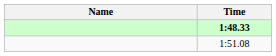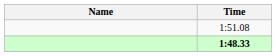 <table class="wikitable" style="text-align:center;">
 <tr>
 <th style="width:19em">Name</th>
 <th style="width:7em">Time</th>
 </tr>
+<tr>
+<td align=left></td>
+<td>1:51.08</td>
+</tr>
 <tr bgcolor=ccffcc>
 <td align=left><strong></strong></td>
 <td><strong>1:48.33</strong></td>
 </tr>
-<tr>
-<td align=left></td>
-<td>1:51.08</td>
-</tr>
 </table>
